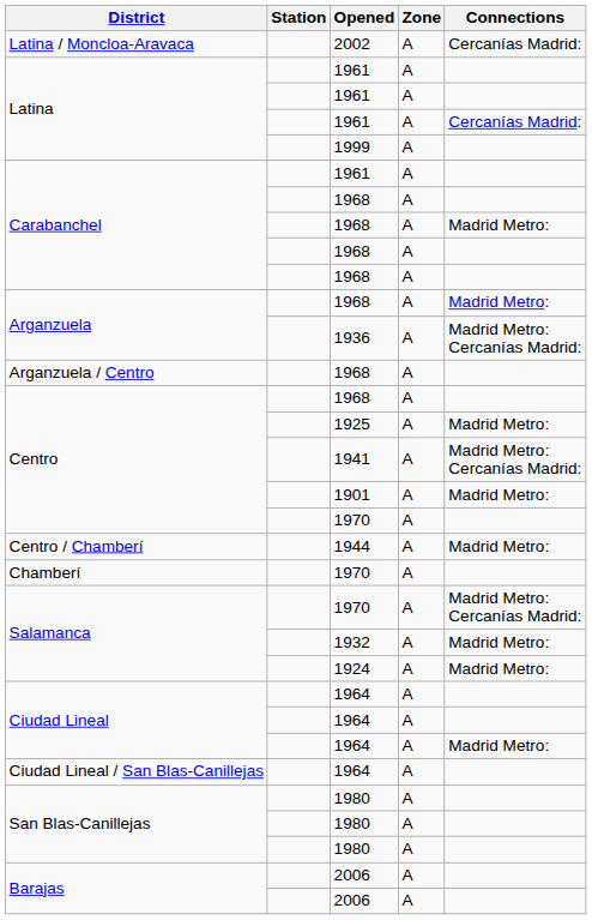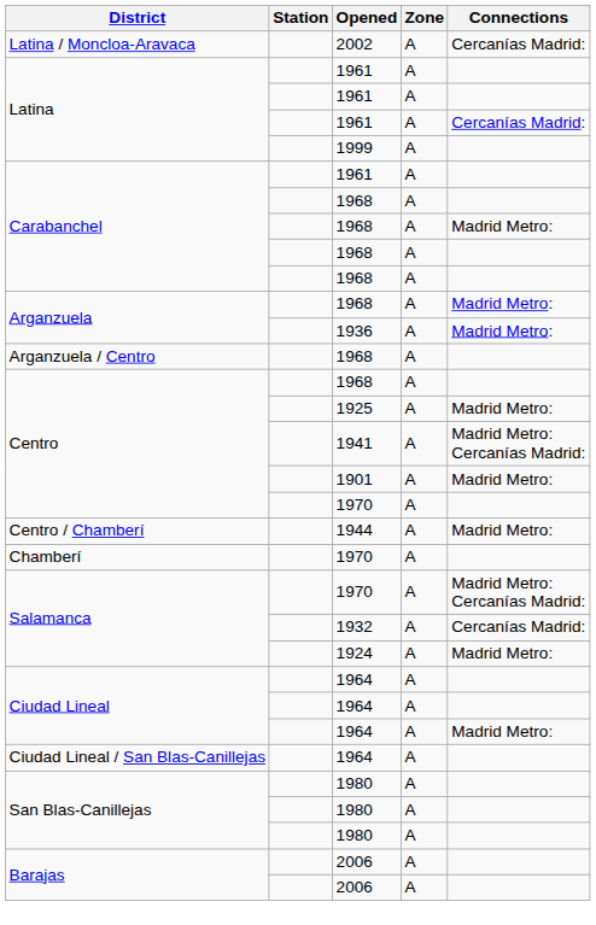 <table class=wikitable>
 <tr>
 <th><a href='#'>District</a></th>
 <th>Station</th>
 <th>Opened</th>
 <th>Zone</th>
 <th>Connections</th>
 </tr>
 <tr>
 <td><a href='#'>Latina</a> / <a href='#'>Moncloa-Aravaca</a></td>
 <td> </td>
 <td>2002</td>
 <td>A</td>
 <td>Cercanías Madrid:  </td>
 </tr>
 <tr>
 <td rowspan=4>Latina</td>
 <td></td>
 <td>1961</td>
 <td>A</td>
 <td></td>
 </tr>
 <tr>
 <td> </td>
 <td>1961</td>
 <td>A</td>
 <td></td>
 </tr>
 <tr>
 <td> </td>
 <td>1961</td>
 <td>A</td>
 <td><a href='#'>Cercanías Madrid</a>: </td>
 </tr>
 <tr>
 <td> </td>
 <td>1999</td>
 <td>A</td>
 <td></td>
 </tr>
 <tr>
 <td rowspan=5><a href='#'>Carabanchel</a></td>
 <td></td>
 <td>1961</td>
 <td>A</td>
 <td></td>
 </tr>
 <tr>
 <td></td>
 <td>1968</td>
 <td>A</td>
 <td></td>
 </tr>
 <tr>
 <td></td>
 <td>1968</td>
 <td>A</td>
 <td>Madrid Metro: </td>
 </tr>
 <tr>
 <td></td>
 <td>1968</td>
 <td>A</td>
 <td></td>
 </tr>
 <tr>
 <td></td>
 <td>1968</td>
 <td>A</td>
 <td></td>
 </tr>
 <tr>
 <td rowspan=2><a href='#'>Arganzuela</a></td>
 <td> </td>
 <td>1968</td>
 <td>A</td>
 <td><a href='#'>Madrid Metro</a>: </td>
 </tr>
 <tr>
 <td> </td>
 <td>1936</td>
 <td>A</td>
-<td>Madrid Metro: <br>Cercanías Madrid: </td>
+<td><a href='#'>Madrid Metro</a>: </td>
 </tr>
 <tr>
 <td>Arganzuela / <a href='#'>Centro</a></td>
 <td></td>
 <td>1968</td>
 <td>A</td>
 <td></td>
 </tr>
 <tr>
 <td rowspan=5>Centro</td>
 <td></td>
 <td>1968</td>
 <td>A</td>
 <td></td>
 </tr>
 <tr>
 <td> </td>
 <td>1925</td>
 <td>A</td>
 <td>Madrid Metro:   </td>
 </tr>
 <tr>
 <td> </td>
 <td>1941</td>
 <td>A</td>
 <td>Madrid Metro: <br>Cercanías Madrid:  </td>
 </tr>
 <tr>
 <td> </td>
 <td>1901</td>
 <td>A</td>
 <td>Madrid Metro: </td>
 </tr>
 <tr>
 <td></td>
 <td>1970</td>
 <td>A</td>
 <td></td>
 </tr>
 <tr>
 <td>Centro / <a href='#'>Chamberí</a></td>
 <td></td>
 <td>1944</td>
 <td>A</td>
 <td>Madrid Metro:  </td>
 </tr>
 <tr>
 <td>Chamberí</td>
 <td></td>
 <td>1970</td>
 <td>A</td>
 <td></td>
 </tr>
 <tr>
 <td rowspan=3><a href='#'>Salamanca</a></td>
 <td></td>
 <td>1970</td>
 <td>A</td>
 <td>Madrid Metro: <br>Cercanías Madrid:  </td>
 </tr>
 <tr>
 <td></td>
 <td>1932</td>
 <td>A</td>
-<td>Madrid Metro:  </td>
+<td>Cercanías Madrid:  </td>
 </tr>
 <tr>
 <td></td>
 <td>1924</td>
 <td>A</td>
 <td>Madrid Metro: </td>
 </tr>
 <tr>
 <td rowspan=3><a href='#'>Ciudad Lineal</a></td>
 <td></td>
 <td>1964</td>
 <td>A</td>
 <td></td>
 </tr>
 <tr>
 <td></td>
 <td>1964</td>
 <td>A</td>
 <td></td>
 </tr>
 <tr>
 <td> </td>
 <td>1964</td>
 <td>A</td>
 <td>Madrid Metro: </td>
 </tr>
 <tr>
 <td>Ciudad Lineal / <a href='#'>San Blas-Canillejas</a></td>
 <td></td>
 <td>1964</td>
 <td>A</td>
 <td></td>
 </tr>
 <tr>
 <td rowspan=3>San Blas-Canillejas</td>
 <td></td>
 <td>1980</td>
 <td>A</td>
 <td></td>
 </tr>
 <tr>
 <td></td>
 <td>1980</td>
 <td>A</td>
 <td></td>
 </tr>
 <tr>
 <td></td>
 <td>1980</td>
 <td>A</td>
 <td></td>
 </tr>
 <tr>
 <td rowspan=2><a href='#'>Barajas</a></td>
 <td> </td>
 <td>2006</td>
 <td>A</td>
 <td></td>
 </tr>
 <tr>
 <td> </td>
 <td>2006</td>
 <td>A</td>
 <td></td>
 </tr>
 </table>
